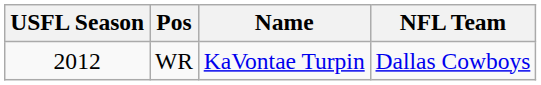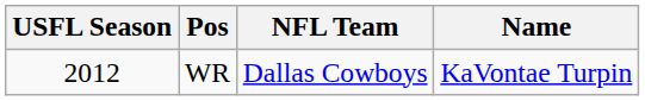 <table class="wikitable" style="text-align:center">
 <tr>
 <th>USFL Season</th>
 <th>Pos</th>
+<th>NFL Team</th>
 <th>Name</th>
-<th>NFL Team</th>
 </tr>
 <tr>
 <td>2012</td>
 <td>WR</td>
+<td><a href='#'>Dallas Cowboys</a></td>
 <td><a href='#'>KaVontae Turpin</a></td>
-<td><a href='#'>Dallas Cowboys</a></td>
 </tr>
 </table>
